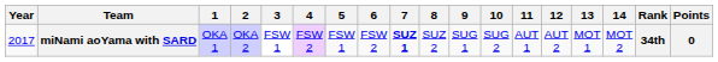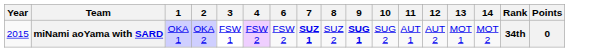 <table class="wikitable" style="text-align:center; font-size:90%">
 <tr>
 <th>Year</th>
 <th>Team</th>
 <th>1</th>
 <th>2</th>
 <th>3</th>
 <th>4</th>
-<th>5</th>
 <th>6</th>
 <th>7</th>
 <th>8</th>
 <th>9</th>
 <th>10</th>
 <th>11</th>
 <th>12</th>
 <th>13</th>
 <th>14</th>
 <th>Rank</th>
 <th>Points</th>
 </tr>
 <tr>
-<td><a href='#'>2017</a></td>
+<td><a href='#'>2015</a></td>
 <th>miNami aoYama with <a href='#'>SARD</a></th>
 <td style="background:#cfcfff;"><a href='#'>OKA<br>1</a><br></td>
 <td style="background:#cfcfff;"><a href='#'>OKA<br>2</a><br></td>
 <td style="background:#FFFFFF"><a href='#'>FSW<br>1</a><br></td>
 <td style="background:#EFCFFF;"><a href='#'>FSW<br> 2</a><br></td>
-<td><a href='#'>FSW<br>1</a></td>
 <td><a href='#'>FSW<br>2</a></td>
 <td><strong><a href='#'>SUZ<br>1</a></strong></td>
 <td><a href='#'>SUZ<br>2</a></td>
-<td><a href='#'>SUG<br>1</a></td>
+<td><strong><a href='#'>SUG<br>1</a></strong></td>
 <td><a href='#'>SUG<br>2</a></td>
 <td><a href='#'>AUT<br>1</a></td>
 <td><a href='#'>AUT<br>2</a></td>
 <td><a href='#'>MOT<br>1</a></td>
 <td><a href='#'>MOT<br>2</a></td>
 <th>34th</th>
 <th>0</th>
 </tr>
 </table>
